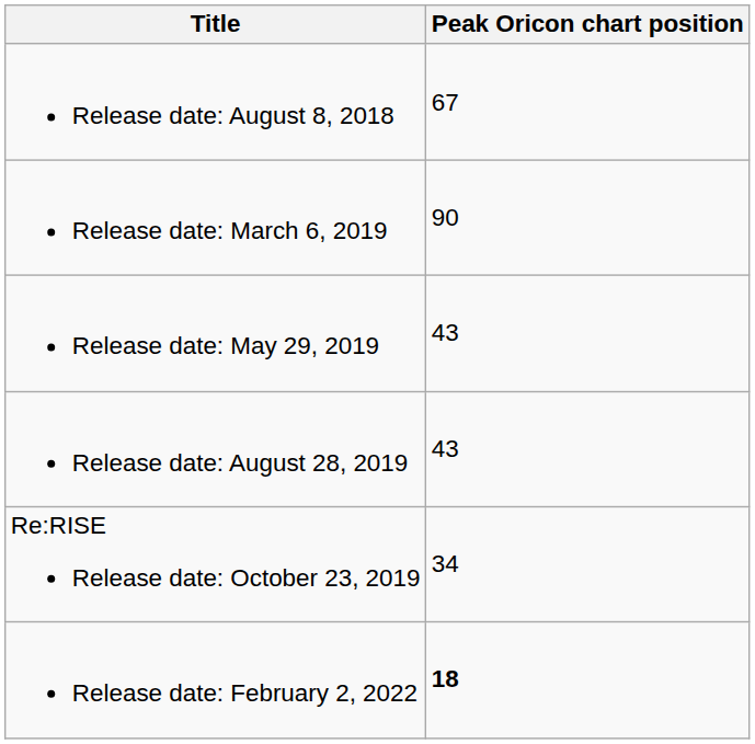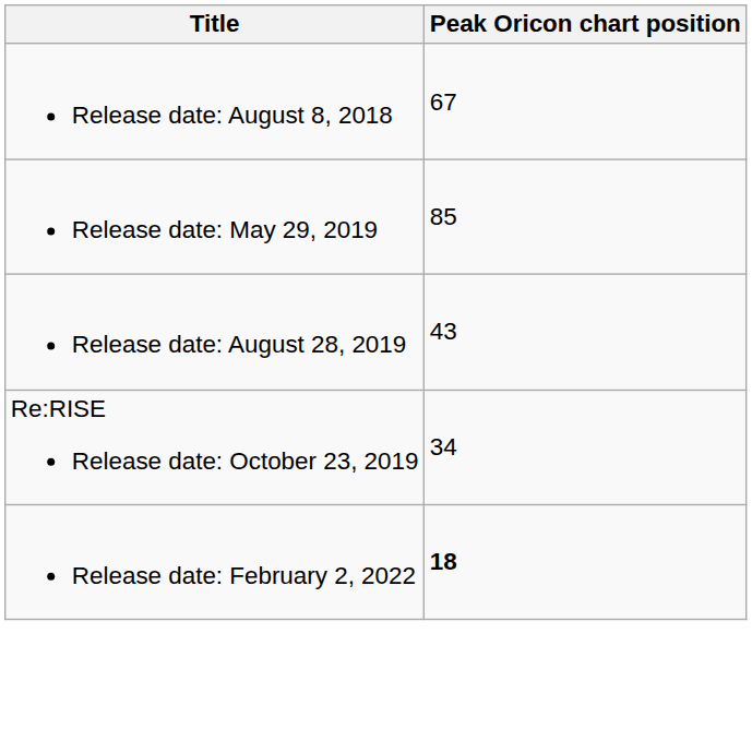 <table class="wikitable">
 <tr>
 <th>Title</th>
 <th>Peak Oricon chart position</th>
 </tr>
 <tr>
 <td><br><ul><li>Release date: August 8, 2018</li></ul></td>
 <td>67</td>
 </tr>
 <tr>
-<td><br><ul><li>Release date: March 6, 2019</li></ul></td>
-<td>90</td>
-</tr>
-<tr>
 <td><br><ul><li>Release date: May 29, 2019</li></ul></td>
-<td>43</td>
+<td>85</td>
 </tr>
 <tr>
 <td><br><ul><li>Release date: August 28, 2019</li></ul></td>
 <td>43</td>
 </tr>
 <tr>
 <td>Re:RISE<br><ul><li>Release date: October 23, 2019</li></ul></td>
 <td>34</td>
 </tr>
 <tr>
 <td><br><ul><li>Release date: February 2, 2022</li></ul></td>
 <td><strong>18</strong></td>
 </tr>
 </table>
